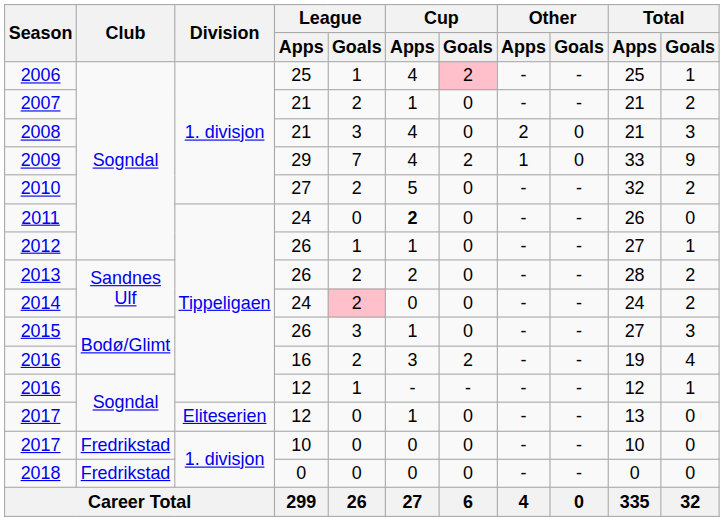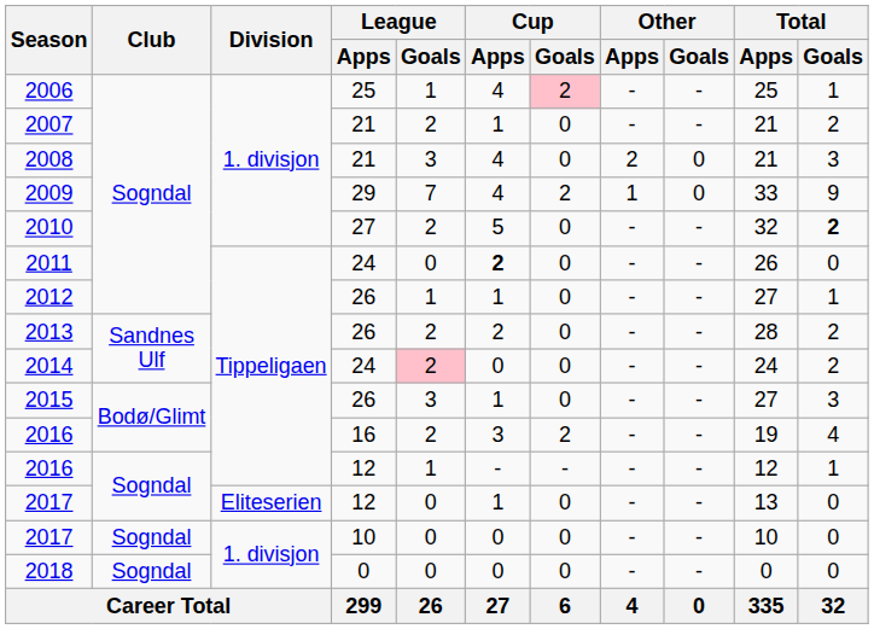 <table class="wikitable" style="text-align: center;">
 <tr>
 <th rowspan="2">Season</th>
 <th rowspan="2">Club</th>
 <th rowspan="2">Division</th>
 <th colspan="2">League</th>
 <th colspan="2">Cup</th>
 <th colspan="2">Other</th>
 <th colspan="2">Total</th>
 </tr>
 <tr>
 <th>Apps</th>
 <th>Goals</th>
 <th>Apps</th>
 <th>Goals</th>
 <th>Apps</th>
 <th>Goals</th>
 <th>Apps</th>
 <th>Goals</th>
 </tr>
 <tr>
 <td><a href='#'>2006</a></td>
 <td rowspan="7" valign="center"><a href='#'>Sogndal</a></td>
 <td rowspan="5" valign="center"><a href='#'>1. divisjon</a></td>
 <td>25</td>
 <td>1</td>
 <td>4</td>
 <td style="background: pink;">2</td>
 <td>-</td>
 <td>-</td>
 <td>25</td>
 <td>1</td>
 </tr>
 <tr>
 <td><a href='#'>2007</a></td>
 <td>21</td>
 <td>2</td>
 <td>1</td>
 <td>0</td>
 <td>-</td>
 <td>-</td>
 <td>21</td>
 <td>2</td>
 </tr>
 <tr>
 <td><a href='#'>2008</a></td>
 <td>21</td>
 <td>3</td>
 <td>4</td>
 <td>0</td>
 <td>2</td>
 <td>0</td>
 <td>21</td>
 <td>3</td>
 </tr>
 <tr>
 <td><a href='#'>2009</a></td>
 <td>29</td>
 <td>7</td>
 <td>4</td>
 <td>2</td>
 <td>1</td>
 <td>0</td>
 <td>33</td>
 <td>9</td>
 </tr>
 <tr>
 <td><a href='#'>2010</a></td>
 <td>27</td>
 <td>2</td>
 <td>5</td>
 <td>0</td>
 <td>-</td>
 <td>-</td>
 <td>32</td>
-<td>2</td>
+<td><strong>2</strong></td>
 </tr>
 <tr>
 <td><a href='#'>2011</a></td>
 <td rowspan="7" valign="center"><a href='#'>Tippeligaen</a></td>
 <td>24</td>
 <td>0</td>
 <td><strong>2</strong></td>
 <td>0</td>
 <td>-</td>
 <td>-</td>
 <td>26</td>
 <td>0</td>
 </tr>
 <tr>
 <td><a href='#'>2012</a></td>
 <td>26</td>
 <td>1</td>
 <td>1</td>
 <td>0</td>
 <td>-</td>
 <td>-</td>
 <td>27</td>
 <td>1</td>
 </tr>
 <tr>
 <td><a href='#'>2013</a></td>
 <td rowspan="2" valign="center"><a href='#'>Sandnes Ulf</a></td>
 <td>26</td>
 <td>2</td>
 <td>2</td>
 <td>0</td>
 <td>-</td>
 <td>-</td>
 <td>28</td>
 <td>2</td>
 </tr>
 <tr>
 <td><a href='#'>2014</a></td>
 <td>24</td>
 <td style="background: pink;">2</td>
 <td>0</td>
 <td>0</td>
 <td>-</td>
 <td>-</td>
 <td>24</td>
 <td>2</td>
 </tr>
 <tr>
 <td><a href='#'>2015</a></td>
 <td rowspan="2" valign="center"><a href='#'>Bodø/Glimt</a></td>
 <td>26</td>
 <td>3</td>
 <td>1</td>
 <td>0</td>
 <td>-</td>
 <td>-</td>
 <td>27</td>
 <td>3</td>
 </tr>
 <tr>
 <td><a href='#'>2016</a></td>
 <td>16</td>
 <td>2</td>
 <td>3</td>
 <td>2</td>
 <td>-</td>
 <td>-</td>
 <td>19</td>
 <td>4</td>
 </tr>
 <tr>
 <td><a href='#'>2016</a></td>
 <td rowspan="2" valign="center"><a href='#'>Sogndal</a></td>
 <td>12</td>
 <td>1</td>
 <td>-</td>
 <td>-</td>
 <td>-</td>
 <td>-</td>
 <td>12</td>
 <td>1</td>
 </tr>
 <tr>
 <td><a href='#'>2017</a></td>
 <td rowspan="1" valign="center"><a href='#'>Eliteserien</a></td>
 <td>12</td>
 <td>0</td>
 <td>1</td>
 <td>0</td>
 <td>-</td>
 <td>-</td>
 <td>13</td>
 <td>0</td>
 </tr>
 <tr>
 <td><a href='#'>2017</a></td>
-<td rowspan="1" valign="center"><a href='#'>Fredrikstad</a></td>
+<td rowspan="1" valign="center"><a href='#'>Sogndal</a></td>
 <td rowspan="2" valign="center"><a href='#'>1. divisjon</a></td>
 <td>10</td>
 <td>0</td>
 <td>0</td>
 <td>0</td>
 <td>-</td>
 <td>-</td>
 <td>10</td>
 <td>0</td>
 </tr>
 <tr>
 <td><a href='#'>2018</a></td>
-<td rowspan="1" valign="center"><a href='#'>Fredrikstad</a></td>
+<td rowspan="1" valign="center"><a href='#'>Sogndal</a></td>
 <td>0</td>
 <td>0</td>
 <td>0</td>
 <td>0</td>
 <td>-</td>
 <td>-</td>
 <td>0</td>
 <td>0</td>
 </tr>
 <tr>
 <th colspan="3">Career Total</th>
 <th>299</th>
 <th>26</th>
 <th>27</th>
 <th>6</th>
 <th>4</th>
 <th>0</th>
 <th>335</th>
 <th>32</th>
 </tr>
 </table>
